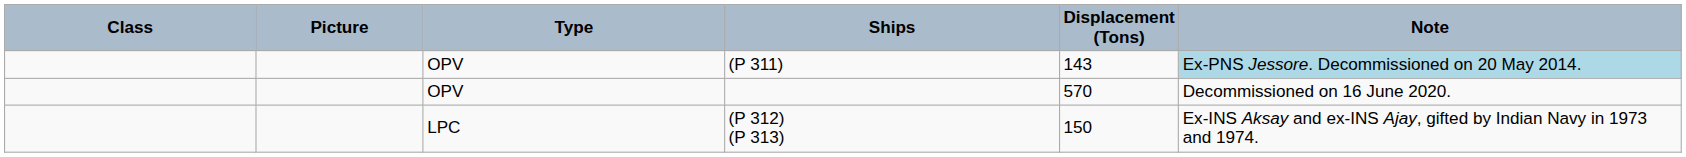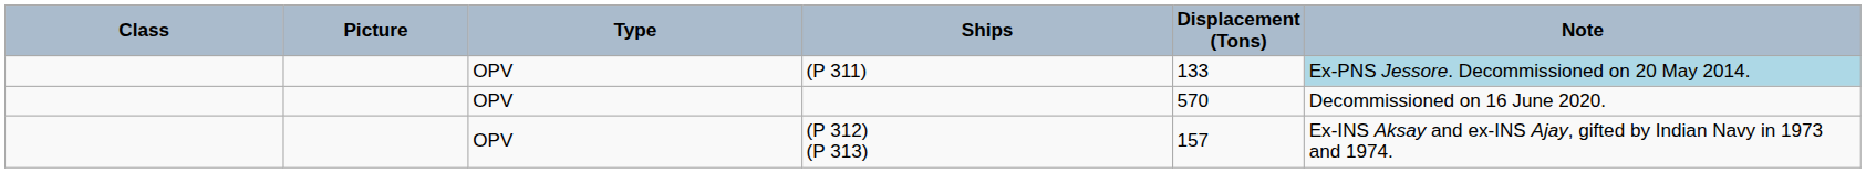 <table class="wikitable">
 <tr>
 <th style="color:black; background:#abc; width:15%;">Class</th>
 <th style="color:black; background:#abc; width:10%;">Picture</th>
 <th style="color:black; background:#abc; width:18%;">Type</th>
 <th style="color:black; background:#abc; width:20%;">Ships</th>
 <th style="color:black; background:#abc; width:7%;">Displacement (Tons)</th>
 <th style="color:black; background:#abc; width:30%;">Note</th>
 </tr>
 <tr>
 <td></td>
 <td></td>
 <td>OPV</td>
 <td> (P 311)</td>
-<td>143</td>
+<td>133</td>
 <td style="background: lightblue;">Ex-PNS <em>Jessore</em>. Decommissioned on 20 May 2014.</td>
 </tr>
 <tr>
 <td></td>
 <td></td>
 <td>OPV</td>
 <td></td>
 <td>570</td>
 <td>Decommissioned on 16 June 2020.</td>
 </tr>
 <tr>
 <td></td>
 <td></td>
-<td>LPC</td>
+<td>OPV</td>
 <td> (P 312) <br>  (P 313)</td>
-<td>150</td>
+<td>157</td>
 <td>Ex-INS <em>Aksay</em> and ex-INS <em>Ajay</em>, gifted by Indian Navy in 1973 and 1974.</td>
 </tr>
 </table>
